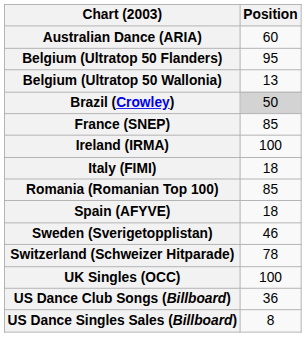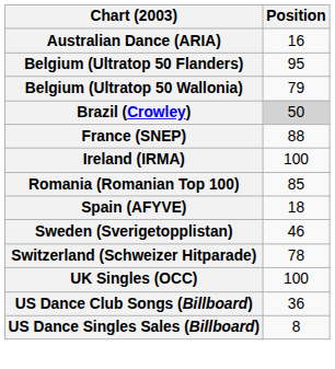 <table class="wikitable sortable plainrowheaders" style="text-align:center">
 <tr>
 <th scope="col">Chart (2003)</th>
 <th scope="col">Position</th>
 </tr>
 <tr>
 <th scope="row">Australian Dance (ARIA)</th>
-<td>60</td>
+<td>16</td>
 </tr>
 <tr>
 <th scope="row">Belgium (Ultratop 50 Flanders)</th>
 <td>95</td>
 </tr>
 <tr>
 <th scope="row">Belgium (Ultratop 50 Wallonia)</th>
-<td>13</td>
+<td>79</td>
 </tr>
 <tr>
 <th scope="row">Brazil (<a href='#'>Crowley</a>)</th>
 <td style="background: lightgrey;">50</td>
 </tr>
 <tr>
 <th scope="row">France (SNEP)</th>
-<td>85</td>
+<td>88</td>
 </tr>
 <tr>
 <th scope="row">Ireland (IRMA)</th>
 <td>100</td>
-</tr>
-<tr>
-<th scope="row">Italy (FIMI)</th>
-<td>18</td>
 </tr>
 <tr>
 <th scope="row">Romania (Romanian Top 100)</th>
 <td>85</td>
 </tr>
 <tr>
 <th scope="row">Spain (AFYVE)</th>
 <td>18</td>
 </tr>
 <tr>
 <th scope="row">Sweden (Sverigetopplistan)</th>
 <td>46</td>
 </tr>
 <tr>
 <th scope="row">Switzerland (Schweizer Hitparade)</th>
 <td>78</td>
 </tr>
 <tr>
 <th scope="row">UK Singles (OCC)</th>
 <td>100</td>
 </tr>
 <tr>
 <th scope="row">US Dance Club Songs (<em>Billboard</em>)</th>
 <td>36</td>
 </tr>
 <tr>
 <th scope="row">US Dance Singles Sales (<em>Billboard</em>)</th>
 <td>8</td>
 </tr>
 </table>
